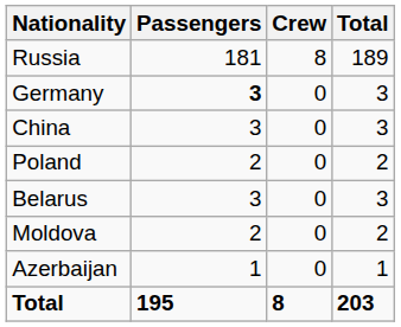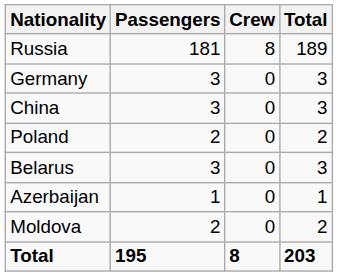 <table class="wikitable sortable floatright" style="font-size:85%; text-align:right; margin:0 0 1.5em 1.5em;">
 <tr>
 <th style="text-align:left;">Nationality</th>
 <th style="text-align:left;">Passengers</th>
 <th style="text-align:left;">Crew</th>
 <th style="text-align:left;">Total</th>
 </tr>
 <tr>
 <td style="text-align:left;">Russia</td>
 <td>181</td>
 <td>8</td>
 <td>189</td>
 </tr>
 <tr>
 <td style="text-align:left;">Germany</td>
-<td><strong>3</strong></td>
+<td>3</td>
 <td>0</td>
 <td>3</td>
 </tr>
 <tr>
 <td style="text-align:left;">China</td>
 <td>3</td>
 <td>0</td>
 <td>3</td>
 </tr>
 <tr>
 <td style="text-align:left;">Poland</td>
 <td>2</td>
 <td>0</td>
 <td>2</td>
 </tr>
 <tr>
 <td style="text-align:left;">Belarus</td>
 <td>3</td>
 <td>0</td>
 <td>3</td>
 </tr>
 <tr>
+<td style="text-align:left;">Azerbaijan</td>
+<td>1</td>
+<td>0</td>
+<td>1</td>
+</tr>
+<tr>
 <td style="text-align:left;">Moldova</td>
 <td>2</td>
 <td>0</td>
 <td>2</td>
-</tr>
-<tr>
-<td style="text-align:left;">Azerbaijan</td>
-<td>1</td>
-<td>0</td>
-<td>1</td>
 </tr>
 <tr class="sortbottom">
 <td style="text-align:left;"><strong>Total</strong></td>
 <td style="text-align:left;"><strong>195</strong></td>
 <td style="text-align:left;"><strong>8</strong></td>
 <td style="text-align:left;"><strong>203</strong></td>
 </tr>
 </table>
